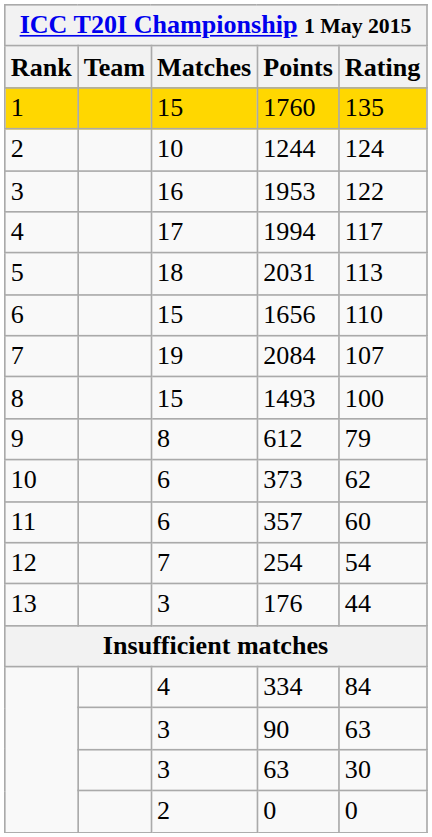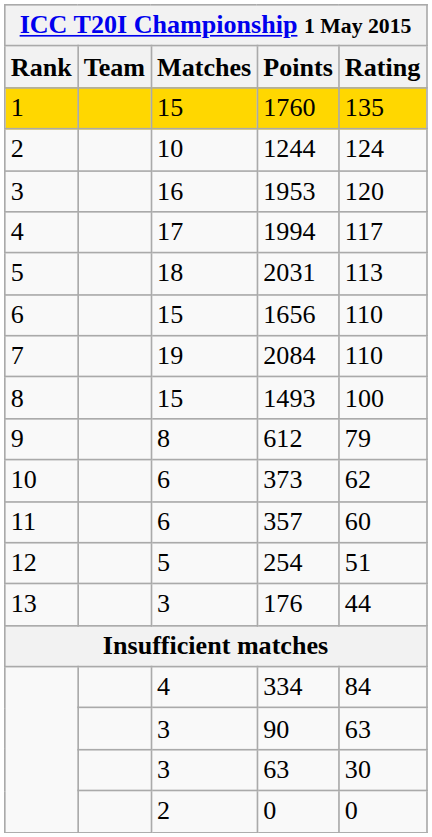 <table class="wikitable" stp;">
 <tr>
 <th colspan="5"><a href='#'>ICC T20I Championship</a> <small>1 May 2015</small></th>
 </tr>
 <tr>
 <th>Rank</th>
 <th>Team</th>
 <th>Matches</th>
 <th>Points</th>
 <th>Rating</th>
 </tr>
 <tr style="background:gold">
 <td>1</td>
 <td style="text-align:left"></td>
 <td>15</td>
 <td>1760</td>
 <td>135</td>
 </tr>
 <tr>
 <td>2</td>
 <td style="text-align:left"></td>
 <td>10</td>
 <td>1244</td>
 <td>124</td>
 </tr>
 <tr>
 <td>3</td>
 <td style="text-align:left"></td>
 <td>16</td>
 <td>1953</td>
-<td>122</td>
+<td>120</td>
 </tr>
 <tr>
 <td>4</td>
 <td style="text-align:left"></td>
 <td>17</td>
 <td>1994</td>
 <td>117</td>
 </tr>
 <tr>
 <td>5</td>
 <td style="text-align:left"></td>
 <td>18</td>
 <td>2031</td>
 <td>113</td>
 </tr>
 <tr>
 <td>6</td>
 <td style="text-align:left"></td>
 <td>15</td>
 <td>1656</td>
 <td>110</td>
 </tr>
 <tr>
 <td>7</td>
 <td style="text-align:left"></td>
 <td>19</td>
 <td>2084</td>
-<td>107</td>
+<td>110</td>
 </tr>
 <tr>
 <td>8</td>
 <td style="text-align:left"></td>
 <td>15</td>
 <td>1493</td>
 <td>100</td>
 </tr>
 <tr>
 <td>9</td>
 <td style="text-align:left"></td>
 <td>8</td>
 <td>612</td>
 <td>79</td>
 </tr>
 <tr>
 <td>10</td>
 <td style="text-align:left"></td>
 <td>6</td>
 <td>373</td>
 <td>62</td>
 </tr>
 <tr>
 <td>11</td>
 <td style="text-align:left"></td>
 <td>6</td>
 <td>357</td>
 <td>60</td>
 </tr>
 <tr>
 <td>12</td>
 <td style="text-align:left"></td>
-<td>7</td>
+<td>5</td>
 <td>254</td>
-<td>54</td>
+<td>51</td>
 </tr>
 <tr>
 <td>13</td>
 <td style="text-align:left"></td>
 <td>3</td>
 <td>176</td>
 <td>44</td>
 </tr>
 <tr>
 <th colspan=5>Insufficient matches</th>
 </tr>
 <tr>
 <td rowspan=4></td>
 <td></td>
 <td>4</td>
 <td>334</td>
 <td>84</td>
 </tr>
 <tr>
 <td></td>
 <td>3</td>
 <td>90</td>
 <td>63</td>
 </tr>
 <tr>
 <td></td>
 <td>3</td>
 <td>63</td>
 <td>30</td>
 </tr>
 <tr>
 <td></td>
 <td>2</td>
 <td>0</td>
 <td>0</td>
 </tr>
 </table>
